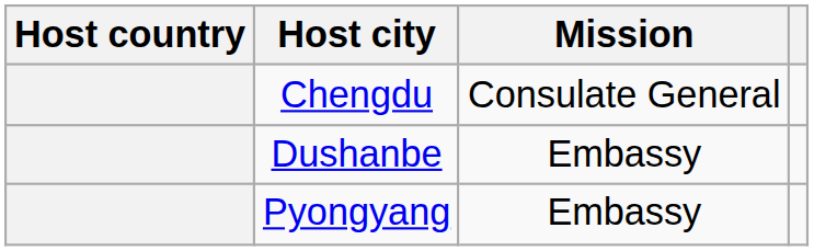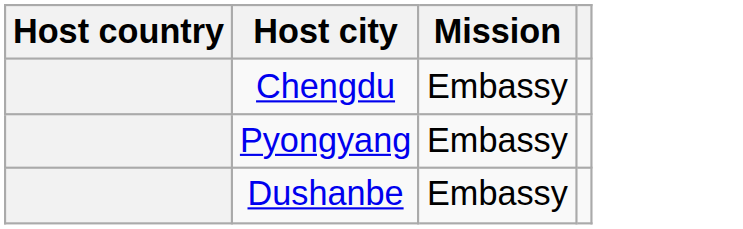 <table class="wikitable plainrowheaders" style="text-align:center;">
 <tr>
 <th scope="col">Host country</th>
 <th scope="col">Host city</th>
 <th scope="col">Mission</th>
 <th scope="col"></th>
 </tr>
 <tr>
 <th scope="row"></th>
 <td><a href='#'>Chengdu</a></td>
-<td>Consulate General</td>
-<td></td>
-</tr>
-<tr>
-<th scope="row"></th>
-<td><a href='#'>Dushanbe</a></td>
 <td>Embassy</td>
 <td></td>
 </tr>
 <tr>
 <th scope="row"></th>
 <td><a href='#'>Pyongyang</a></td>
 <td>Embassy</td>
 <td></td>
 </tr>
+<tr>
+<th scope="row"></th>
+<td><a href='#'>Dushanbe</a></td>
+<td>Embassy</td>
+<td></td>
+</tr>
 </table>
